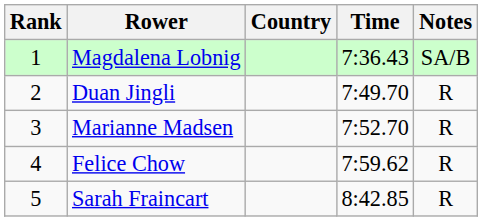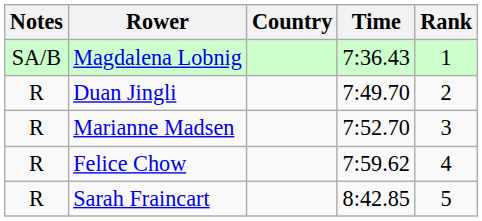 <table class="wikitable" style="text-align:center">
 <tr>
-<th>Rank</th>
+<th>Notes</th>
 <th>Rower</th>
 <th>Country</th>
 <th>Time</th>
-<th>Notes</th>
+<th>Rank</th>
 </tr>
 <tr bgcolor=ccffcc>
-<td>1</td>
+<td>SA/B</td>
 <td align="left"><a href='#'>Magdalena Lobnig</a></td>
 <td align="left"></td>
 <td>7:36.43</td>
-<td>SA/B</td>
+<td>1</td>
 </tr>
 <tr>
-<td>2</td>
+<td>R</td>
 <td align="left"><a href='#'>Duan Jingli</a></td>
 <td align="left"></td>
 <td>7:49.70</td>
-<td>R</td>
+<td>2</td>
 </tr>
 <tr>
-<td>3</td>
+<td>R</td>
 <td align="left"><a href='#'>Marianne Madsen</a></td>
 <td align="left"></td>
 <td>7:52.70</td>
-<td>R</td>
+<td>3</td>
 </tr>
 <tr>
-<td>4</td>
+<td>R</td>
 <td align="left"><a href='#'>Felice Chow</a></td>
 <td align="left"></td>
 <td>7:59.62</td>
-<td>R</td>
+<td>4</td>
 </tr>
 <tr>
-<td>5</td>
+<td>R</td>
 <td align="left"><a href='#'>Sarah Fraincart</a></td>
 <td align="left"></td>
 <td>8:42.85</td>
-<td>R</td>
+<td>5</td>
 </tr>
 </table>
